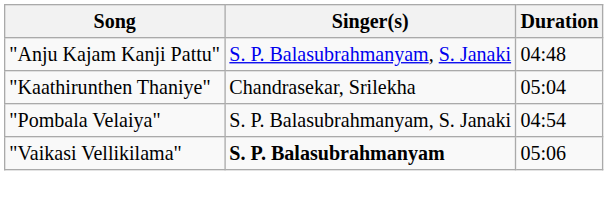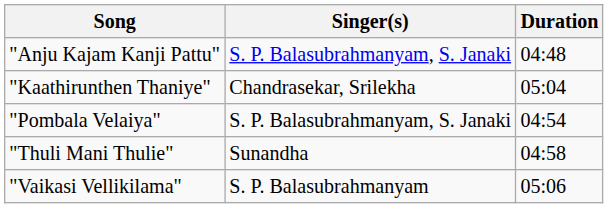 <table class="wikitable" style="font-size:95%;">
 <tr>
 <th>Song</th>
 <th>Singer(s)</th>
 <th>Duration</th>
 </tr>
 <tr>
 <td>"Anju Kajam Kanji Pattu"</td>
 <td><a href='#'>S. P. Balasubrahmanyam</a>, <a href='#'>S. Janaki</a></td>
 <td>04:48</td>
 </tr>
 <tr>
 <td>"Kaathirunthen Thaniye"</td>
 <td>Chandrasekar, Srilekha</td>
 <td>05:04</td>
 </tr>
 <tr>
 <td>"Pombala Velaiya"</td>
 <td>S. P. Balasubrahmanyam, S. Janaki</td>
 <td>04:54</td>
 </tr>
 <tr>
+<td>"Thuli Mani Thulie"</td>
+<td>Sunandha</td>
+<td>04:58</td>
+</tr>
+<tr>
 <td>"Vaikasi Vellikilama"</td>
-<td><strong>S. P. Balasubrahmanyam</strong></td>
+<td>S. P. Balasubrahmanyam</td>
 <td>05:06</td>
 </tr>
 </table>
